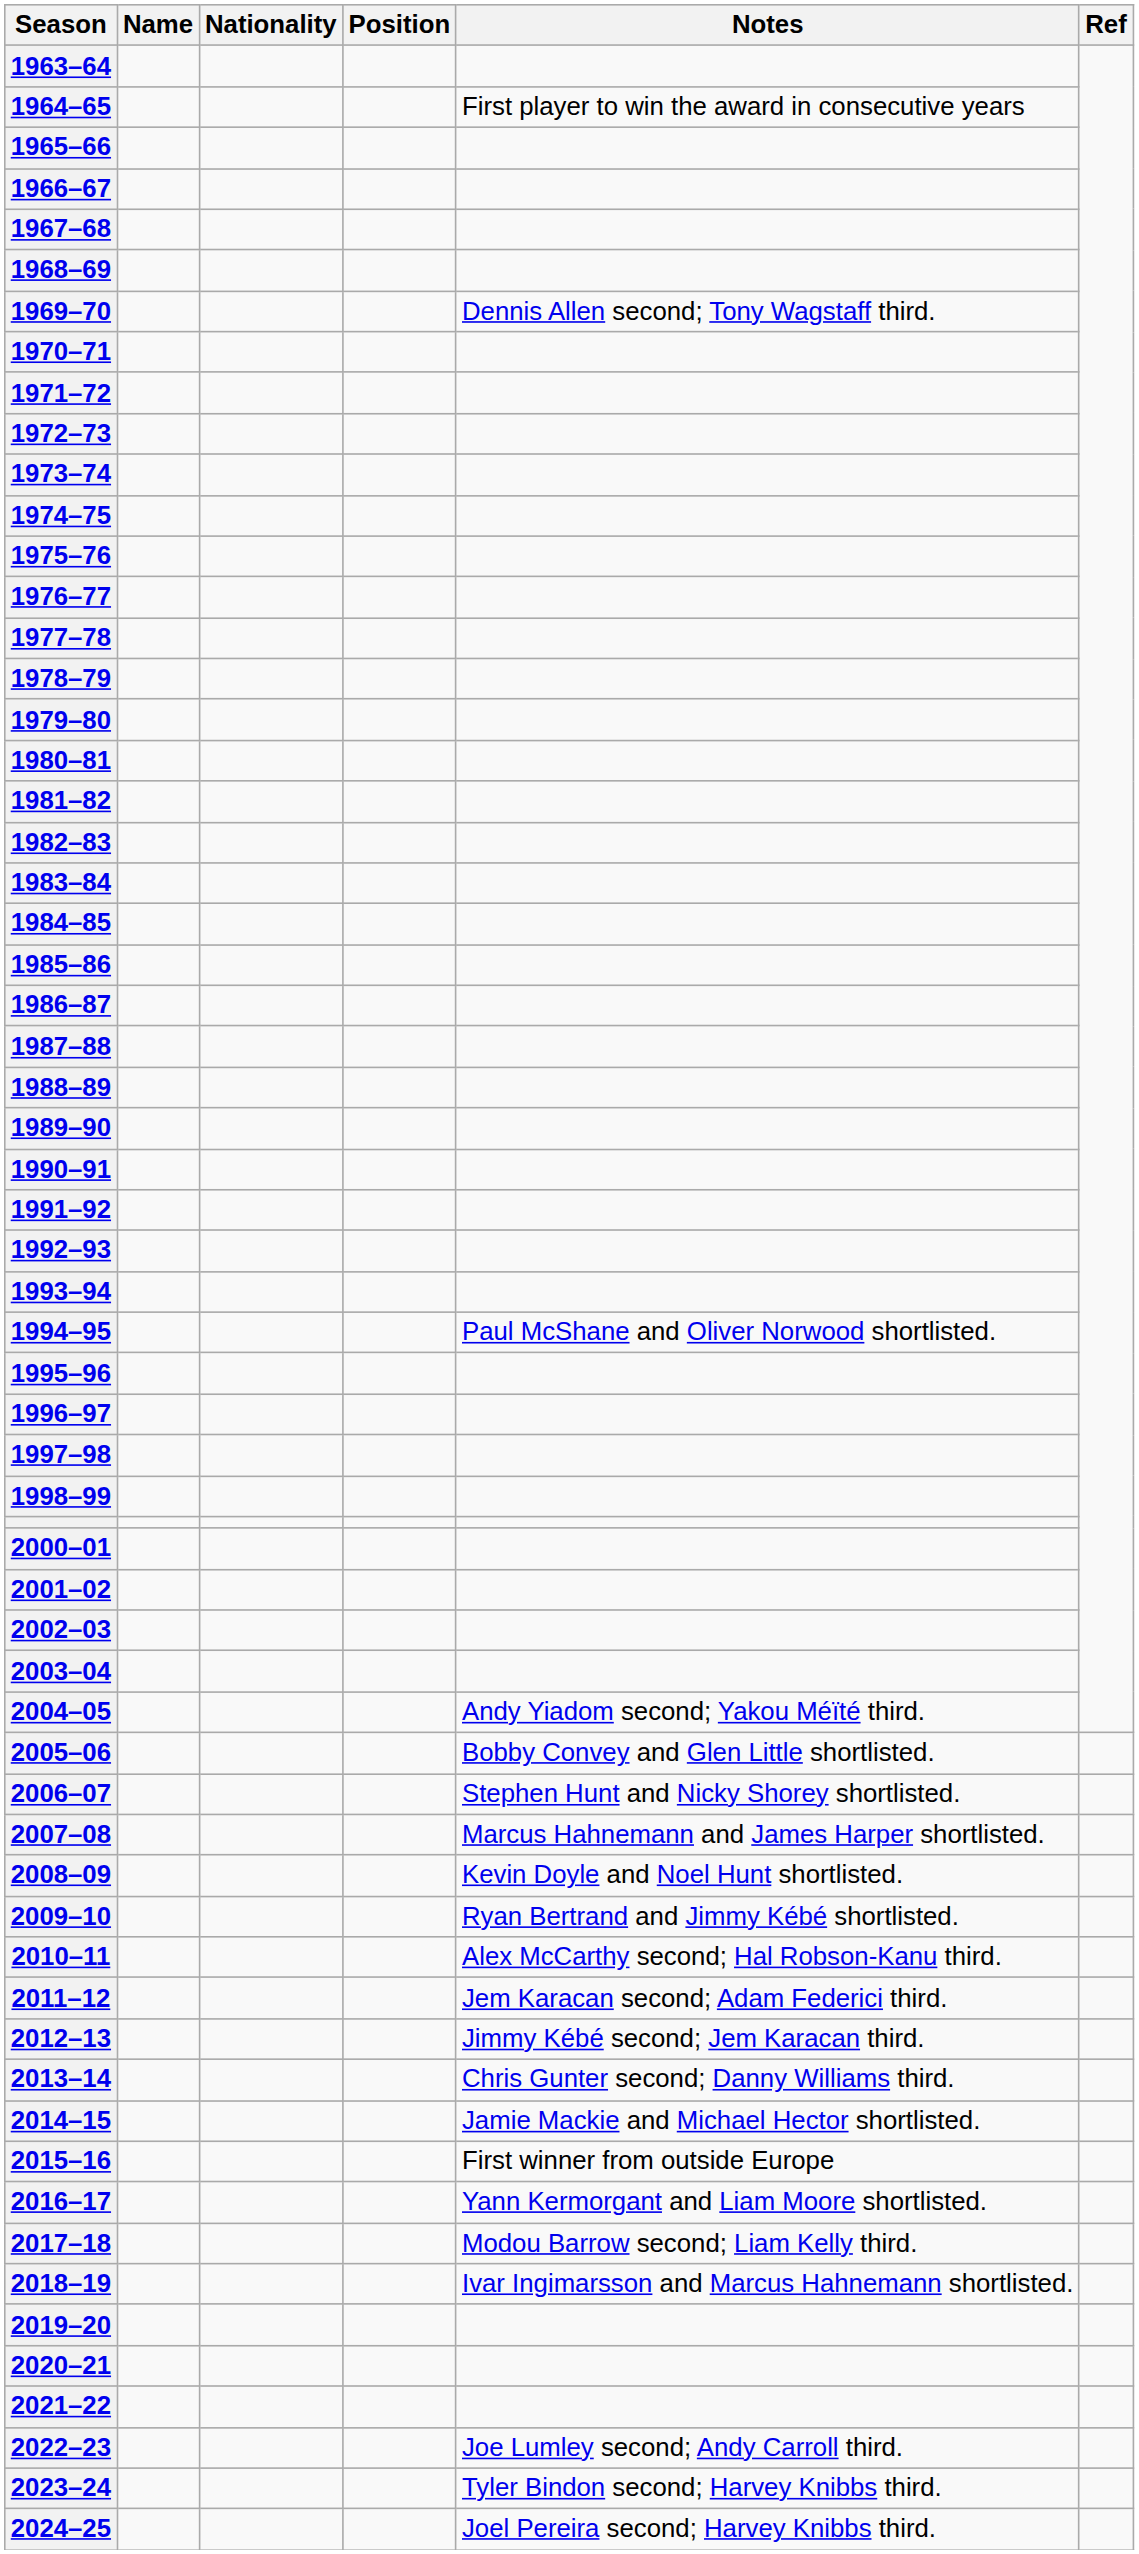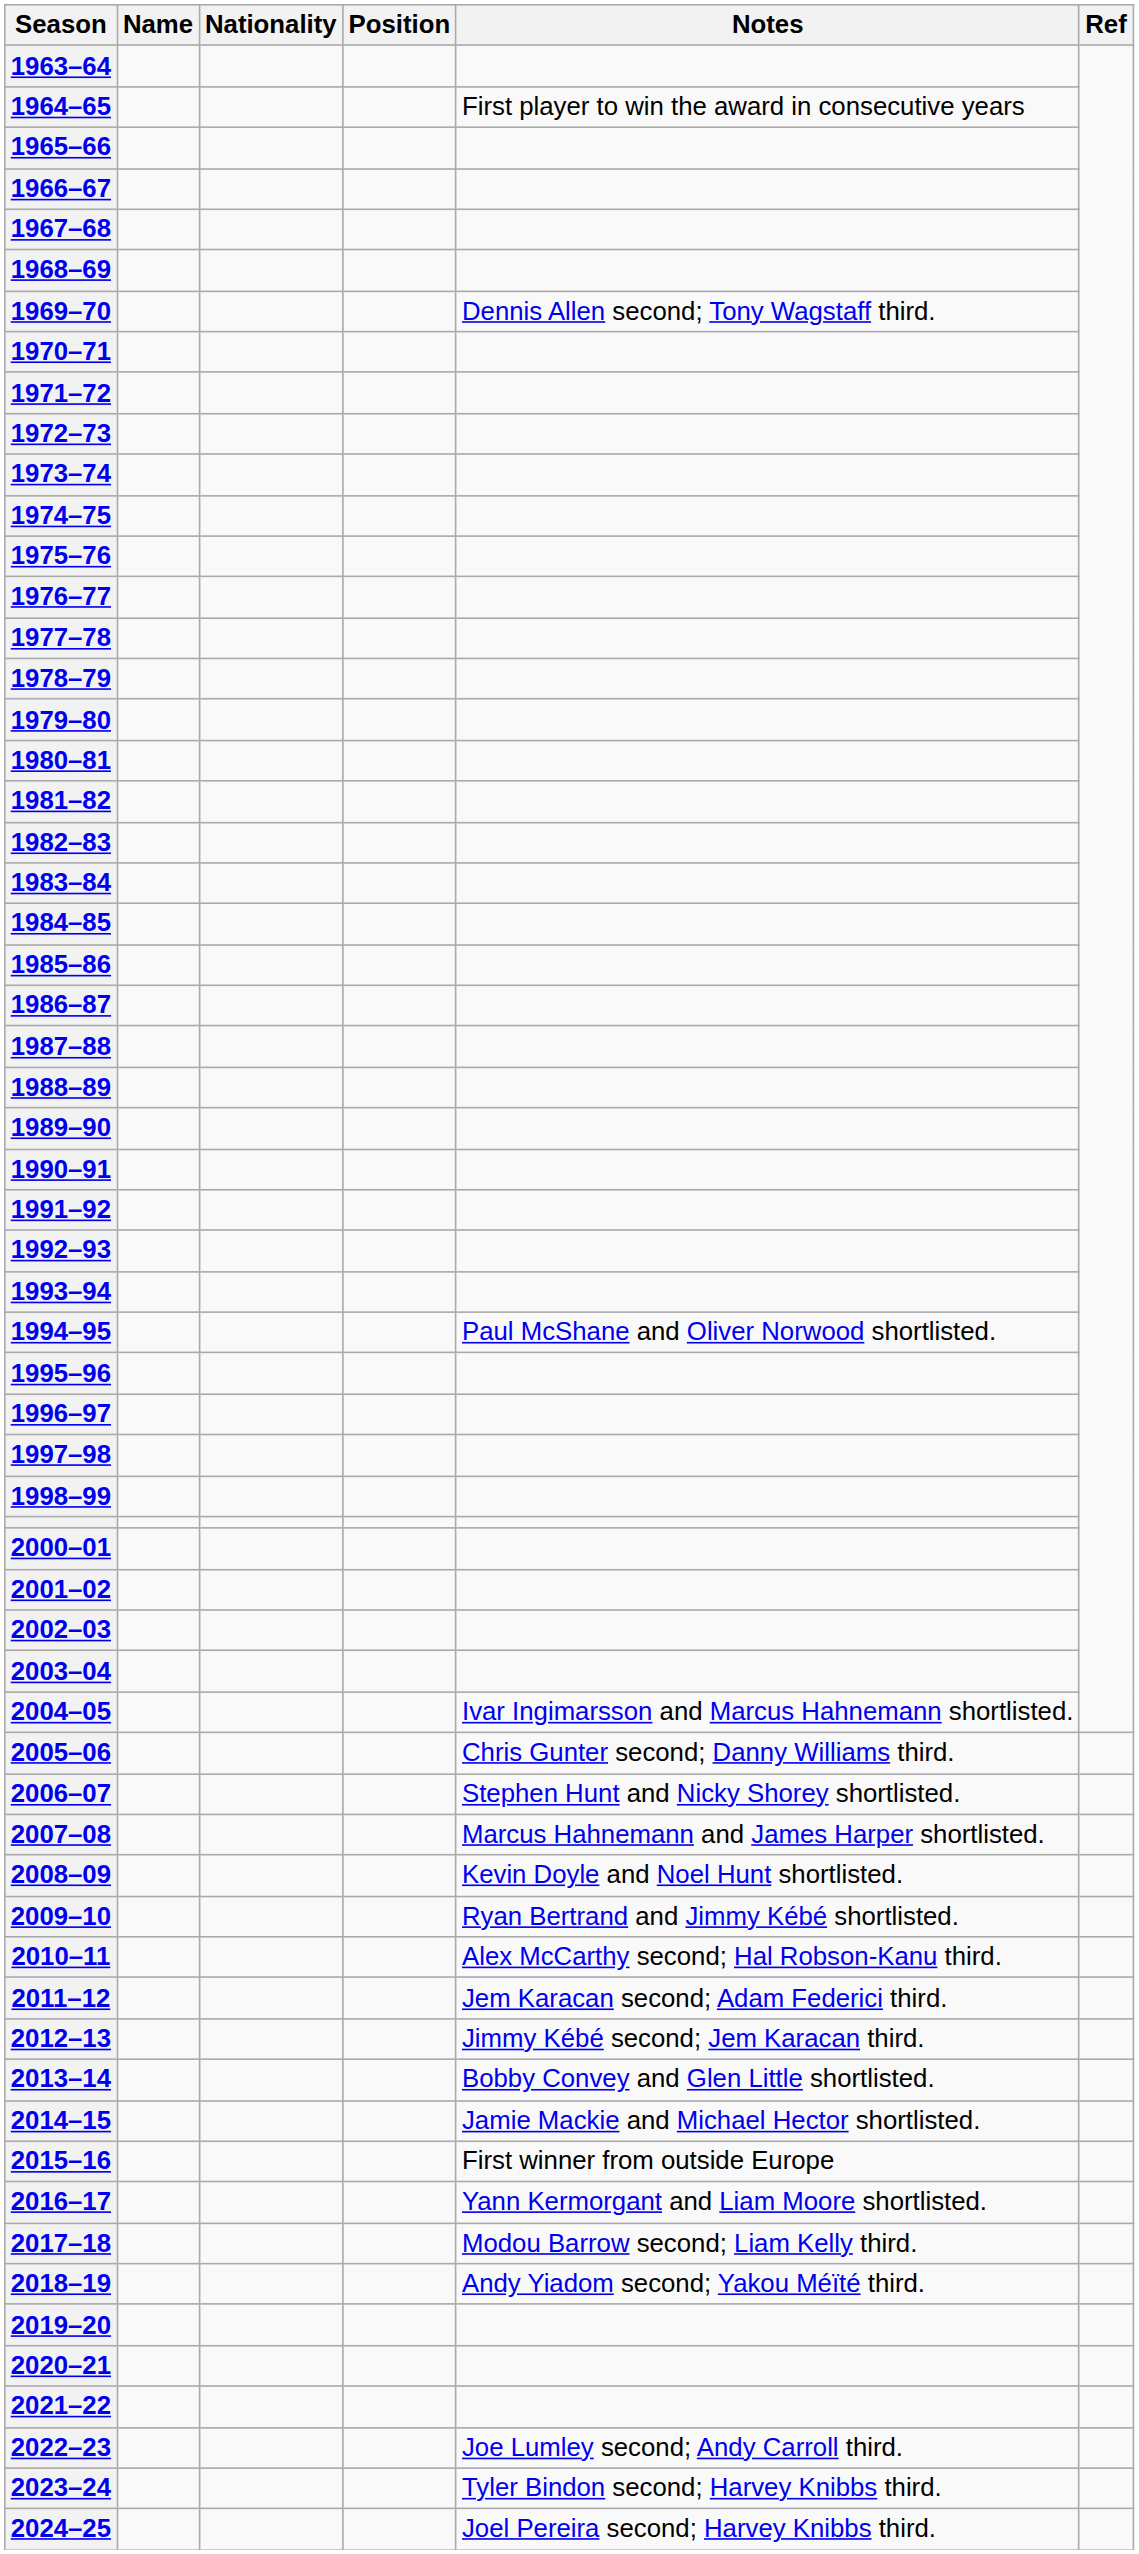 <table class="wikitable plainrowheaders sortable">
 <tr>
 <th scope="col">Season</th>
 <th scope="col">Name</th>
 <th scope="col">Nationality</th>
 <th scope="col">Position</th>
 <th scope="col">Notes</th>
 <th scope="col" class="unsortable">Ref</th>
 </tr>
 <tr>
 <th scope="row" style="text-align:center"><a href='#'>1963–64</a></th>
 <td></td>
 <td></td>
 <td></td>
 <td></td>
 <td rowspan="42"></td>
 </tr>
 <tr>
 <th scope="row" style="text-align:center"><a href='#'>1964–65</a></th>
 <td></td>
 <td></td>
 <td></td>
 <td>First player to win the award in consecutive years</td>
 </tr>
 <tr>
 <th scope="row" style="text-align:center"><a href='#'>1965–66</a></th>
 <td></td>
 <td></td>
 <td></td>
 <td></td>
 </tr>
 <tr>
 <th scope="row" style="text-align:center"><a href='#'>1966–67</a></th>
 <td></td>
 <td></td>
 <td></td>
 <td></td>
 </tr>
 <tr>
 <th scope="row" style="text-align:center"><a href='#'>1967–68</a></th>
 <td></td>
 <td></td>
 <td></td>
 <td></td>
 </tr>
 <tr>
 <th scope="row" style="text-align:center"><a href='#'>1968–69</a></th>
 <td></td>
 <td></td>
 <td></td>
 <td></td>
 </tr>
 <tr>
 <th scope="row" style="text-align:center"><a href='#'>1969–70</a></th>
 <td></td>
 <td></td>
 <td></td>
 <td> <a href='#'>Dennis Allen</a> second;  <a href='#'>Tony Wagstaff</a> third.</td>
 </tr>
 <tr>
 <th scope="row" style="text-align:center"><a href='#'>1970–71</a></th>
 <td></td>
 <td></td>
 <td></td>
 <td></td>
 </tr>
 <tr>
 <th scope="row" style="text-align:center"><a href='#'>1971–72</a></th>
 <td></td>
 <td></td>
 <td></td>
 <td></td>
 </tr>
 <tr>
 <th scope="row" style="text-align:center"><a href='#'>1972–73</a></th>
 <td></td>
 <td></td>
 <td></td>
 <td></td>
 </tr>
 <tr>
 <th scope="row" style="text-align:center"><a href='#'>1973–74</a></th>
 <td></td>
 <td></td>
 <td></td>
 <td></td>
 </tr>
 <tr>
 <th scope="row" style="text-align:center"><a href='#'>1974–75</a></th>
 <td></td>
 <td></td>
 <td></td>
 <td></td>
 </tr>
 <tr>
 <th scope="row" style="text-align:center"><a href='#'>1975–76</a></th>
 <td></td>
 <td></td>
 <td></td>
 <td></td>
 </tr>
 <tr>
 <th scope="row" style="text-align:center"><a href='#'>1976–77</a></th>
 <td></td>
 <td></td>
 <td></td>
 <td></td>
 </tr>
 <tr>
 <th scope="row" style="text-align:center"><a href='#'>1977–78</a></th>
 <td></td>
 <td></td>
 <td></td>
 <td></td>
 </tr>
 <tr>
 <th scope="row" style="text-align:center"><a href='#'>1978–79</a></th>
 <td></td>
 <td></td>
 <td></td>
 <td></td>
 </tr>
 <tr>
 <th scope="row" style="text-align:center"><a href='#'>1979–80</a></th>
 <td></td>
 <td></td>
 <td></td>
 <td></td>
 </tr>
 <tr>
 <th scope="row" style="text-align:center"><a href='#'>1980–81</a></th>
 <td></td>
 <td></td>
 <td></td>
 <td></td>
 </tr>
 <tr>
 <th scope="row" style="text-align:center"><a href='#'>1981–82</a></th>
 <td></td>
 <td></td>
 <td></td>
 <td></td>
 </tr>
 <tr>
 <th scope="row" style="text-align:center"><a href='#'>1982–83</a></th>
 <td></td>
 <td></td>
 <td></td>
 <td></td>
 </tr>
 <tr>
 <th scope="row" style="text-align:center"><a href='#'>1983–84</a></th>
 <td></td>
 <td></td>
 <td></td>
 <td></td>
 </tr>
 <tr>
 <th scope="row" style="text-align:center"><a href='#'>1984–85</a></th>
 <td></td>
 <td></td>
 <td></td>
 <td></td>
 </tr>
 <tr>
 <th scope="row" style="text-align:center"><a href='#'>1985–86</a></th>
 <td></td>
 <td></td>
 <td></td>
 <td></td>
 </tr>
 <tr>
 <th scope="row" style="text-align:center"><a href='#'>1986–87</a></th>
 <td></td>
 <td></td>
 <td></td>
 <td></td>
 </tr>
 <tr>
 <th scope="row" style="text-align:center"><a href='#'>1987–88</a></th>
 <td></td>
 <td></td>
 <td></td>
 <td></td>
 </tr>
 <tr>
 <th scope="row" style="text-align:center"><a href='#'>1988–89</a></th>
 <td></td>
 <td></td>
 <td></td>
 <td></td>
 </tr>
 <tr>
 <th scope="row" style="text-align:center"><a href='#'>1989–90</a></th>
 <td></td>
 <td></td>
 <td></td>
 <td></td>
 </tr>
 <tr>
 <th scope="row" style="text-align:center"><a href='#'>1990–91</a></th>
 <td></td>
 <td></td>
 <td></td>
 <td></td>
 </tr>
 <tr>
 <th scope="row" style="text-align:center"><a href='#'>1991–92</a></th>
 <td></td>
 <td></td>
 <td></td>
 <td></td>
 </tr>
 <tr>
 <th scope="row" style="text-align:center"><a href='#'>1992–93</a></th>
 <td></td>
 <td></td>
 <td></td>
 <td></td>
 </tr>
 <tr>
 <th scope="row" style="text-align:center"><a href='#'>1993–94</a></th>
 <td></td>
 <td></td>
 <td></td>
 <td></td>
 </tr>
 <tr>
 <th scope="row" style="text-align:center"><a href='#'>1994–95</a></th>
 <td></td>
 <td></td>
 <td></td>
 <td> <a href='#'>Paul McShane</a> and  <a href='#'>Oliver Norwood</a> shortlisted.</td>
 </tr>
 <tr>
 <th scope="row" style="text-align:center"><a href='#'>1995–96</a></th>
 <td></td>
 <td></td>
 <td></td>
 <td></td>
 </tr>
 <tr>
 <th scope="row" style="text-align:center"><a href='#'>1996–97</a></th>
 <td></td>
 <td></td>
 <td></td>
 <td></td>
 </tr>
 <tr>
 <th scope="row" style="text-align:center"><a href='#'>1997–98</a></th>
 <td></td>
 <td></td>
 <td></td>
 <td></td>
 </tr>
 <tr>
 <th scope="row" style="text-align:center"><a href='#'>1998–99</a></th>
 <td></td>
 <td></td>
 <td></td>
 <td></td>
 </tr>
 <tr>
 <th scope="row" style="text-align:center"></th>
 <td></td>
 <td></td>
 <td></td>
 <td></td>
 </tr>
 <tr>
 <th scope="row" style="text-align:center"><a href='#'>2000–01</a></th>
 <td></td>
 <td></td>
 <td></td>
 <td></td>
 </tr>
 <tr>
 <th scope="row" style="text-align:center"><a href='#'>2001–02</a></th>
 <td></td>
 <td></td>
 <td></td>
 <td></td>
 </tr>
 <tr>
 <th scope="row" style="text-align:center"><a href='#'>2002–03</a></th>
 <td></td>
 <td></td>
 <td></td>
 <td></td>
 </tr>
 <tr>
 <th scope="row" style="text-align:center"><a href='#'>2003–04</a></th>
 <td></td>
 <td></td>
 <td></td>
 <td></td>
 </tr>
 <tr>
 <th scope="row" style="text-align:center"><a href='#'>2004–05</a></th>
 <td></td>
 <td></td>
 <td></td>
-<td> <a href='#'>Andy Yiadom</a> second;  <a href='#'>Yakou Méïté</a> third.</td>
+<td> <a href='#'>Ivar Ingimarsson</a> and  <a href='#'>Marcus Hahnemann</a> shortlisted.</td>
 </tr>
 <tr>
 <th scope="row" style="text-align:center"><a href='#'>2005–06</a></th>
 <td></td>
 <td></td>
 <td></td>
-<td> <a href='#'>Bobby Convey</a> and  <a href='#'>Glen Little</a> shortlisted.</td>
+<td> <a href='#'>Chris Gunter</a> second;  <a href='#'>Danny Williams</a> third.</td>
 <td></td>
 </tr>
 <tr>
 <th scope="row" style="text-align:center"><a href='#'>2006–07</a></th>
 <td></td>
 <td></td>
 <td></td>
 <td> <a href='#'>Stephen Hunt</a> and  <a href='#'>Nicky Shorey</a> shortlisted.</td>
 </tr>
 <tr>
 <th scope="row" style="text-align:center"><a href='#'>2007–08</a></th>
 <td></td>
 <td></td>
 <td></td>
 <td> <a href='#'>Marcus Hahnemann</a> and  <a href='#'>James Harper</a> shortlisted.</td>
 <td></td>
 </tr>
 <tr>
 <th scope="row" style="text-align:center"><a href='#'>2008–09</a></th>
 <td></td>
 <td></td>
 <td></td>
 <td> <a href='#'>Kevin Doyle</a> and  <a href='#'>Noel Hunt</a> shortlisted.</td>
 <td></td>
 </tr>
 <tr>
 <th scope="row" style="text-align:center"><a href='#'>2009–10</a></th>
 <td></td>
 <td></td>
 <td></td>
 <td> <a href='#'>Ryan Bertrand</a> and  <a href='#'>Jimmy Kébé</a> shortlisted.</td>
 <td></td>
 </tr>
 <tr>
 <th scope="row" style="text-align:center"><a href='#'>2010–11</a></th>
 <td></td>
 <td></td>
 <td></td>
 <td> <a href='#'>Alex McCarthy</a> second;  <a href='#'>Hal Robson-Kanu</a> third.</td>
 <td></td>
 </tr>
 <tr>
 <th scope="row" style="text-align:center"><a href='#'>2011–12</a></th>
 <td></td>
 <td></td>
 <td></td>
 <td> <a href='#'>Jem Karacan</a> second;  <a href='#'>Adam Federici</a> third.</td>
 <td></td>
 </tr>
 <tr>
 <th scope="row" style="text-align:center"><a href='#'>2012–13</a></th>
 <td></td>
 <td></td>
 <td></td>
 <td> <a href='#'>Jimmy Kébé</a> second;  <a href='#'>Jem Karacan</a> third.</td>
 <td></td>
 </tr>
 <tr>
 <th scope="row" style="text-align:center"><a href='#'>2013–14</a></th>
 <td></td>
 <td></td>
 <td></td>
-<td> <a href='#'>Chris Gunter</a> second;  <a href='#'>Danny Williams</a> third.</td>
+<td> <a href='#'>Bobby Convey</a> and  <a href='#'>Glen Little</a> shortlisted.</td>
 <td></td>
 </tr>
 <tr>
 <th scope="row" style="text-align:center"><a href='#'>2014–15</a></th>
 <td></td>
 <td></td>
 <td></td>
 <td> <a href='#'>Jamie Mackie</a> and  <a href='#'>Michael Hector</a> shortlisted.</td>
 <td></td>
 </tr>
 <tr>
 <th scope="row" style="text-align:center"><a href='#'>2015–16</a></th>
 <td></td>
 <td></td>
 <td></td>
 <td>First winner from outside Europe</td>
 <td></td>
 </tr>
 <tr>
 <th scope="row" style="text-align:center"><a href='#'>2016–17</a></th>
 <td></td>
 <td></td>
 <td></td>
 <td> <a href='#'>Yann Kermorgant</a> and  <a href='#'>Liam Moore</a> shortlisted.</td>
 <td></td>
 </tr>
 <tr>
 <th scope="row" style="text-align:center"><a href='#'>2017–18</a></th>
 <td></td>
 <td></td>
 <td></td>
 <td> <a href='#'>Modou Barrow</a> second;  <a href='#'>Liam Kelly</a> third.</td>
 <td></td>
 </tr>
 <tr>
 <th scope="row" style="text-align:center"><a href='#'>2018–19</a></th>
 <td></td>
 <td></td>
 <td></td>
-<td> <a href='#'>Ivar Ingimarsson</a> and  <a href='#'>Marcus Hahnemann</a> shortlisted.</td>
+<td> <a href='#'>Andy Yiadom</a> second;  <a href='#'>Yakou Méïté</a> third.</td>
 <td></td>
 </tr>
 <tr>
 <th scope="row" style="text-align:center"><a href='#'>2019–20</a></th>
 <td></td>
 <td></td>
 <td></td>
 <td></td>
 <td></td>
 </tr>
 <tr>
 <th scope="row" style="text-align:center"><a href='#'>2020–21</a></th>
 <td></td>
 <td></td>
 <td></td>
 <td></td>
 <td></td>
 </tr>
 <tr>
 <th scope="row" style="text-align:center"><a href='#'>2021–22</a></th>
 <td></td>
 <td></td>
 <td></td>
 <td></td>
 <td></td>
 </tr>
 <tr>
 <th scope="row" style="text-align:center"><a href='#'>2022–23</a></th>
 <td></td>
 <td></td>
 <td></td>
 <td> <a href='#'>Joe Lumley</a> second;  <a href='#'>Andy Carroll</a> third.</td>
 <td></td>
 </tr>
 <tr>
 <th scope="row" style="text-align:center"><a href='#'>2023–24</a></th>
 <td></td>
 <td></td>
 <td></td>
 <td> <a href='#'>Tyler Bindon</a> second;  <a href='#'>Harvey Knibbs</a> third.</td>
 <td></td>
 </tr>
 <tr>
 <th scope="row" style="text-align:center"><a href='#'>2024–25</a></th>
 <td></td>
 <td></td>
 <td></td>
 <td> <a href='#'>Joel Pereira</a> second;  <a href='#'>Harvey Knibbs</a> third.</td>
 <td></td>
 </tr>
 </table>
